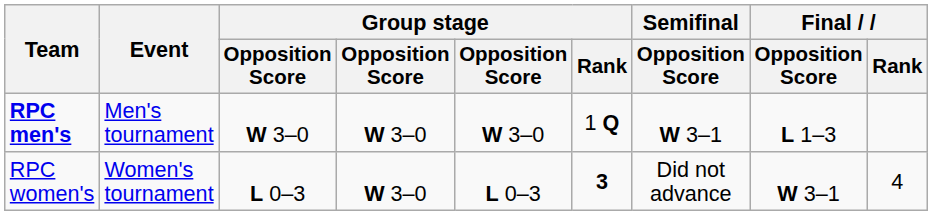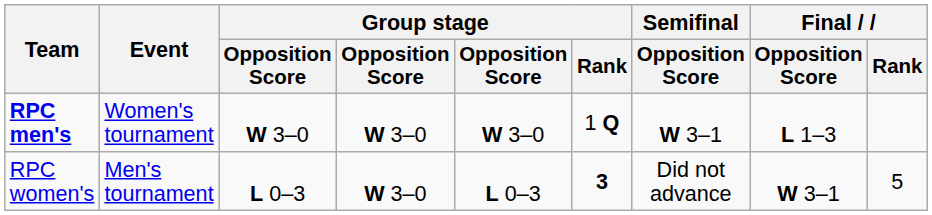 <table class="wikitable" style="text-align:center; font-size:90%">
 <tr>
 <th rowspan=2>Team</th>
 <th rowspan=2>Event</th>
 <th colspan=4>Group stage</th>
 <th>Semifinal</th>
 <th colspan=2>Final /  / </th>
 </tr>
 <tr style="font-size:95%">
 <th>Opposition<br>Score</th>
 <th>Opposition<br>Score</th>
 <th>Opposition<br>Score</th>
 <th>Rank</th>
 <th>Opposition<br>Score</th>
 <th>Opposition<br>Score</th>
 <th>Rank</th>
 </tr>
 <tr>
 <td align=left><strong><a href='#'>RPC men's</a></strong></td>
-<td align=left><a href='#'>Men's tournament</a></td>
+<td align=left><a href='#'>Women's tournament</a></td>
 <td><br><strong>W</strong> 3–0</td>
 <td><br><strong>W</strong> 3–0</td>
 <td><br><strong>W</strong> 3–0</td>
 <td>1 <strong>Q</strong></td>
 <td><br><strong>W</strong> 3–1</td>
 <td><br><strong>L</strong> 1–3</td>
 <td></td>
 </tr>
 <tr>
 <td align=left><a href='#'>RPC women's</a></td>
-<td align=left><a href='#'>Women's tournament</a></td>
+<td align=left><a href='#'>Men's tournament</a></td>
 <td><br><strong>L</strong> 0–3</td>
 <td><br><strong>W</strong> 3–0</td>
 <td><br><strong>L</strong> 0–3</td>
 <td><strong>3</strong></td>
 <td>Did not advance</td>
 <td><br><strong>W</strong> 3–1</td>
-<td>4</td>
+<td>5</td>
 </tr>
 </table>
